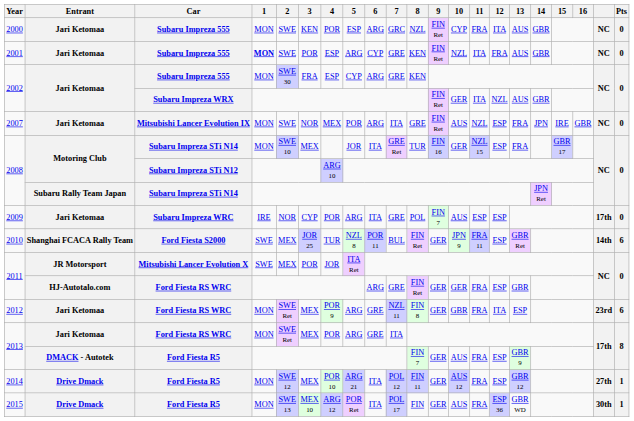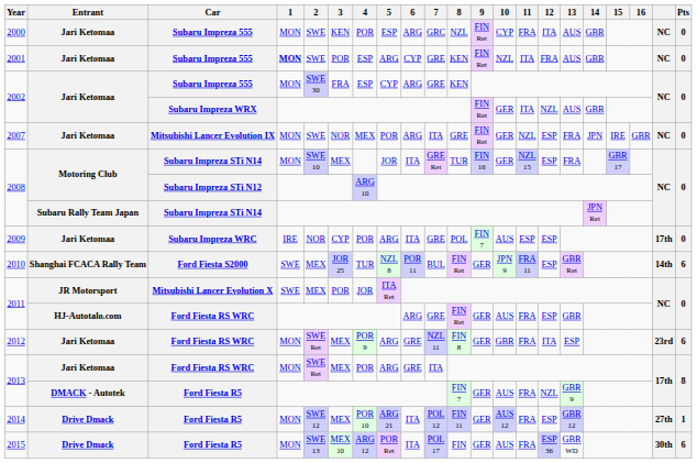 <table class="wikitable" border="1" style="text-align:center; font-size:85%;">
 <tr>
 <th>Year</th>
 <th>Entrant</th>
 <th>Car</th>
 <th>1</th>
 <th>2</th>
 <th>3</th>
 <th>4</th>
 <th>5</th>
 <th>6</th>
 <th>7</th>
 <th>8</th>
 <th>9</th>
 <th>10</th>
 <th>11</th>
 <th>12</th>
 <th>13</th>
 <th>14</th>
 <th>15</th>
 <th>16</th>
 <th></th>
 <th>Pts</th>
 </tr>
 <tr>
 <td><a href='#'>2000</a></td>
 <th nowrap>Jari Ketomaa</th>
 <th nowrap><a href='#'>Subaru Impreza 555</a></th>
 <td><a href='#'>MON</a></td>
 <td><a href='#'>SWE</a></td>
 <td><a href='#'>KEN</a></td>
 <td><a href='#'>POR</a></td>
 <td><a href='#'>ESP</a></td>
 <td><a href='#'>ARG</a></td>
 <td><a href='#'>GRC</a></td>
 <td><a href='#'>NZL</a></td>
 <td style="background:#EFCFFF;"><a href='#'>FIN</a><br><small>Ret</small></td>
 <td><a href='#'>CYP</a></td>
 <td><a href='#'>FRA</a></td>
 <td><a href='#'>ITA</a></td>
 <td><a href='#'>AUS</a></td>
 <td><a href='#'>GBR</a></td>
 <td colspan=2></td>
 <th>NC</th>
 <th>0</th>
 </tr>
 <tr>
 <td><a href='#'>2001</a></td>
 <th nowrap>Jari Ketomaa</th>
 <th nowrap><a href='#'>Subaru Impreza 555</a></th>
 <td><strong><a href='#'>MON</a></strong></td>
 <td><a href='#'>SWE</a></td>
 <td><a href='#'>POR</a></td>
 <td><a href='#'>ESP</a></td>
 <td><a href='#'>ARG</a></td>
 <td><a href='#'>CYP</a></td>
 <td><a href='#'>GRE</a></td>
 <td><a href='#'>KEN</a></td>
 <td style="background:#EFCFFF;"><a href='#'>FIN</a><br><small>Ret</small></td>
 <td><a href='#'>NZL</a></td>
 <td><a href='#'>ITA</a></td>
 <td><a href='#'>FRA</a></td>
 <td><a href='#'>AUS</a></td>
 <td><a href='#'>GBR</a></td>
 <td colspan=2></td>
 <th>NC</th>
 <th>0</th>
 </tr>
 <tr>
 <td rowspan="2"><a href='#'>2002</a></td>
 <th rowspan="2" nowrap>Jari Ketomaa</th>
 <th nowrap><a href='#'>Subaru Impreza 555</a></th>
 <td><a href='#'>MON</a></td>
 <td style="background:#CFCFFF;"><a href='#'>SWE</a><br><small>30</small></td>
 <td><a href='#'>FRA</a></td>
 <td><a href='#'>ESP</a></td>
 <td><a href='#'>CYP</a></td>
 <td><a href='#'>ARG</a></td>
 <td><a href='#'>GRE</a></td>
 <td><a href='#'>KEN</a></td>
 <td colspan=8></td>
 <th rowspan="2">NC</th>
 <th rowspan="2">0</th>
 </tr>
 <tr>
 <th nowrap><a href='#'>Subaru Impreza WRX</a></th>
 <td colspan=8></td>
 <td style="background:#EFCFFF;"><a href='#'>FIN</a><br><small>Ret</small></td>
 <td><a href='#'>GER</a></td>
 <td><a href='#'>ITA</a></td>
 <td><a href='#'>NZL</a></td>
 <td><a href='#'>AUS</a></td>
 <td><a href='#'>GBR</a></td>
 <td colspan=2></td>
 </tr>
 <tr>
 <td><a href='#'>2007</a></td>
 <th nowrap>Jari Ketomaa</th>
 <th nowrap><a href='#'>Mitsubishi Lancer Evolution IX</a></th>
 <td><a href='#'>MON</a></td>
 <td><a href='#'>SWE</a></td>
 <td><a href='#'>NOR</a></td>
 <td><a href='#'>MEX</a></td>
 <td><a href='#'>POR</a></td>
 <td><a href='#'>ARG</a></td>
 <td><a href='#'>ITA</a></td>
 <td><a href='#'>GRE</a></td>
 <td style="background:#EFCFFF;"><a href='#'>FIN</a><br><small>Ret</small></td>
-<td><a href='#'>AUS</a></td>
+<td><a href='#'>GER</a></td>
 <td><a href='#'>NZL</a></td>
 <td><a href='#'>ESP</a></td>
 <td><a href='#'>FRA</a></td>
 <td><a href='#'>JPN</a></td>
 <td><a href='#'>IRE</a></td>
 <td><a href='#'>GBR</a></td>
 <th>NC</th>
 <th>0</th>
 </tr>
 <tr>
 <td rowspan="3"><a href='#'>2008</a></td>
 <th rowspan="2" nowrap>Motoring Club</th>
 <th nowrap><a href='#'>Subaru Impreza STi N14</a></th>
 <td><a href='#'>MON</a></td>
 <td style="background:#CFCFFF;"><a href='#'>SWE</a><br><small>10</small></td>
 <td><a href='#'>MEX</a></td>
 <td></td>
 <td><a href='#'>JOR</a></td>
 <td><a href='#'>ITA</a></td>
 <td style="background:#EFCFFF;"><a href='#'>GRE</a><br><small>Ret</small></td>
 <td><a href='#'>TUR</a></td>
 <td style="background:#CFCFFF;"><a href='#'>FIN</a><br><small>16</small></td>
 <td><a href='#'>GER</a></td>
 <td style="background:#CFCFFF;"><a href='#'>NZL</a><br><small>15</small></td>
 <td><a href='#'>ESP</a></td>
 <td><a href='#'>FRA</a></td>
 <td></td>
 <td style="background:#CFCFFF;"><a href='#'>GBR</a><br><small>17</small></td>
 <td></td>
 <th rowspan="3">NC</th>
 <th rowspan="3">0</th>
 </tr>
 <tr>
 <th nowrap><a href='#'>Subaru Impreza STi N12</a></th>
 <td colspan=3></td>
 <td style="background:#CFCFFF;"><a href='#'>ARG</a><br><small>10</small></td>
 <td colspan=12></td>
 </tr>
 <tr>
 <th nowrap>Subaru Rally Team Japan</th>
 <th nowrap><a href='#'>Subaru Impreza STi N14</a></th>
 <td colspan=13></td>
 <td style="background:#EFCFFF;"><a href='#'>JPN</a><br><small>Ret</small></td>
 <td colspan=2></td>
 </tr>
 <tr>
 <td><a href='#'>2009</a></td>
 <th nowrap>Jari Ketomaa</th>
 <th nowrap><a href='#'>Subaru Impreza WRC</a></th>
 <td><a href='#'>IRE</a></td>
 <td><a href='#'>NOR</a></td>
 <td><a href='#'>CYP</a></td>
 <td><a href='#'>POR</a></td>
 <td><a href='#'>ARG</a></td>
 <td><a href='#'>ITA</a></td>
 <td><a href='#'>GRE</a></td>
 <td><a href='#'>POL</a></td>
 <td style="background:#DFFFDF;"><a href='#'>FIN</a><br><small>7</small></td>
 <td><a href='#'>AUS</a></td>
 <td><a href='#'>ESP</a></td>
 <td><a href='#'>ESP</a></td>
 <td colspan=4></td>
 <th>17th</th>
 <th>0</th>
 </tr>
 <tr>
 <td><a href='#'>2010</a></td>
 <th nowrap>Shanghai FCACA Rally Team</th>
 <th nowrap><a href='#'>Ford Fiesta S2000</a></th>
 <td><a href='#'>SWE</a></td>
 <td><a href='#'>MEX</a></td>
 <td style="background:#CFCFFF;"><a href='#'>JOR</a><br><small>25</small></td>
 <td><a href='#'>TUR</a></td>
 <td style="background:#DFFFDF;"><a href='#'>NZL</a><br><small>8</small></td>
 <td style="background:#CFCFFF;"><a href='#'>POR</a><br><small>11</small></td>
 <td><a href='#'>BUL</a></td>
 <td style="background:#EFCFFF;"><a href='#'>FIN</a><br><small>Ret</small></td>
 <td><a href='#'>GER</a></td>
 <td style="background:#DFFFDF;"><a href='#'>JPN</a><br><small>9</small></td>
 <td style="background:#CFCFFF;"><a href='#'>FRA</a><br><small>11</small></td>
 <td><a href='#'>ESP</a></td>
 <td style="background:#EFCFFF;"><a href='#'>GBR</a><br><small>Ret</small></td>
 <td colspan=3></td>
 <th>14th</th>
 <th>6</th>
 </tr>
 <tr>
 <td rowspan="2"><a href='#'>2011</a></td>
 <th nowrap>JR Motorsport</th>
 <th nowrap><a href='#'>Mitsubishi Lancer Evolution X</a></th>
 <td><a href='#'>SWE</a></td>
 <td><a href='#'>MEX</a></td>
 <td><a href='#'>POR</a></td>
 <td><a href='#'>JOR</a></td>
 <td style="background:#EFCFFF;"><a href='#'>ITA</a><br><small>Ret</small></td>
 <td colspan=11></td>
 <th rowspan="2">NC</th>
 <th rowspan="2">0</th>
 </tr>
 <tr>
 <th nowrap>HJ-Autotalo.com</th>
 <th nowrap><a href='#'>Ford Fiesta RS WRC</a></th>
 <td colspan=5></td>
 <td><a href='#'>ARG</a></td>
 <td><a href='#'>GRE</a></td>
 <td style="background:#EFCFFF;"><a href='#'>FIN</a><br><small>Ret</small></td>
 <td><a href='#'>GER</a></td>
-<td><a href='#'>GER</a></td>
+<td><a href='#'>AUS</a></td>
 <td><a href='#'>FRA</a></td>
 <td><a href='#'>ESP</a></td>
 <td><a href='#'>GBR</a></td>
 <td colspan=3></td>
 </tr>
 <tr>
 <td><a href='#'>2012</a></td>
 <th nowrap>Jari Ketomaa</th>
 <th nowrap><a href='#'>Ford Fiesta RS WRC</a></th>
 <td><a href='#'>MON</a></td>
 <td style="background:#EFCFFF;"><a href='#'>SWE</a><br><small>Ret</small></td>
 <td><a href='#'>MEX</a></td>
 <td style="background:#DFFFDF;"><a href='#'>POR</a><br><small>9</small></td>
 <td><a href='#'>ARG</a></td>
 <td><a href='#'>GRE</a></td>
 <td style="background:#CFCFFF;"><a href='#'>NZL</a><br><small>11</small></td>
 <td style="background:#DFFFDF;"><a href='#'>FIN</a><br><small>8</small></td>
 <td><a href='#'>GER</a></td>
 <td><a href='#'>GBR</a></td>
 <td><a href='#'>FRA</a></td>
 <td><a href='#'>ITA</a></td>
 <td><a href='#'>ESP</a></td>
 <td colspan=3></td>
 <th>23rd</th>
 <th>6</th>
 </tr>
 <tr>
 <td rowspan="2"><a href='#'>2013</a></td>
 <th nowrap>Jari Ketomaa</th>
 <th nowrap><a href='#'>Ford Fiesta RS WRC</a></th>
 <td><a href='#'>MON</a></td>
 <td style="background:#EFCFFF;"><a href='#'>SWE</a><br><small>Ret</small></td>
 <td><a href='#'>MEX</a></td>
 <td><a href='#'>POR</a></td>
 <td><a href='#'>ARG</a></td>
 <td><a href='#'>GRE</a></td>
 <td><a href='#'>ITA</a></td>
 <td colspan=9></td>
 <th rowspan="2">17th</th>
 <th rowspan="2">8</th>
 </tr>
 <tr>
 <th nowrap><a href='#'>DMACK</a> - Autotek</th>
 <th nowrap><a href='#'>Ford Fiesta R5</a></th>
 <td colspan=7></td>
 <td style="background:#DFFFDF;"><a href='#'>FIN</a><br><small>7</small></td>
 <td><a href='#'>GER</a></td>
 <td><a href='#'>AUS</a></td>
 <td><a href='#'>FRA</a></td>
-<td><a href='#'>ESP</a></td>
+<td><a href='#'>NZL</a></td>
 <td style="background:#DFFFDF;"><a href='#'>GBR</a><br><small>9</small></td>
 <td colspan=3></td>
 </tr>
 <tr>
 <td><a href='#'>2014</a></td>
 <th nowrap><a href='#'>Drive Dmack</a></th>
 <th nowrap><a href='#'>Ford Fiesta R5</a></th>
 <td><a href='#'>MON</a></td>
 <td style="background:#CFCFFF;"><a href='#'>SWE</a><br><small>12</small></td>
 <td><a href='#'>MEX</a></td>
 <td style="background:#DFFFDF;"><a href='#'>POR</a><br><small>10</small></td>
 <td style="background:#CFCFFF;"><a href='#'>ARG</a><br><small>21</small></td>
 <td><a href='#'>ITA</a></td>
 <td style="background:#CFCFFF;"><a href='#'>POL</a><br><small>12</small></td>
 <td style="background:#CFCFFF;"><a href='#'>FIN</a><br><small>11</small></td>
 <td><a href='#'>GER</a></td>
 <td style="background:#CFCFFF;"><a href='#'>AUS</a><br><small>12</small></td>
 <td><a href='#'>FRA</a></td>
 <td><a href='#'>ESP</a></td>
 <td style="background:#CFCFFF;"><a href='#'>GBR</a><br><small>12</small></td>
 <td colspan=3></td>
 <th>27th</th>
 <th>1</th>
 </tr>
 <tr>
 <td><a href='#'>2015</a></td>
 <th nowrap><a href='#'>Drive Dmack</a></th>
 <th nowrap><a href='#'>Ford Fiesta R5</a></th>
 <td><a href='#'>MON</a></td>
 <td style="background:#CFCFFF;"><a href='#'>SWE</a><br><small>13</small></td>
 <td style="background:#DFFFDF;"><a href='#'>MEX</a><br><small>10</small></td>
 <td style="background:#CFCFFF;"><a href='#'>ARG</a><br><small>12</small></td>
 <td style="background:#EFCFFF;"><a href='#'>POR</a><br><small>Ret</small></td>
 <td><a href='#'>ITA</a></td>
 <td style="background:#CFCFFF;"><a href='#'>POL</a><br><small>17</small></td>
 <td><a href='#'>FIN</a></td>
 <td><a href='#'>GER</a></td>
 <td><a href='#'>AUS</a></td>
 <td><a href='#'>FRA</a></td>
 <td style="background:#CFCFFF;"><a href='#'>ESP</a><br><small>36</small></td>
 <td><a href='#'>GBR</a><br><small>WD</small></td>
 <td colspan=3></td>
 <th>30th</th>
-<th>1</th>
+<th>6</th>
 </tr>
 </table>
